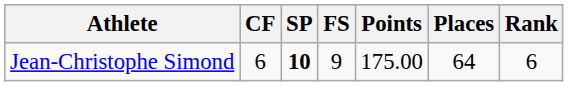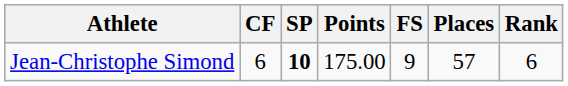 <table class="wikitable" border="1" style="font-size:90%">
 <tr>
 <th>Athlete</th>
 <th>CF</th>
 <th>SP</th>
+<th>Points</th>
 <th>FS</th>
-<th>Points</th>
 <th>Places</th>
 <th>Rank</th>
 </tr>
 <tr align=center>
 <td align=left><a href='#'>Jean-Christophe Simond</a></td>
 <td>6</td>
 <td><strong>10</strong></td>
+<td>175.00</td>
 <td>9</td>
-<td>175.00</td>
-<td>64</td>
+<td>57</td>
 <td>6</td>
 </tr>
 </table>
